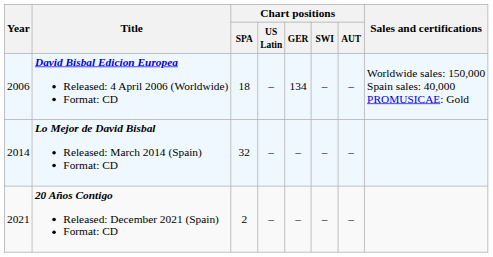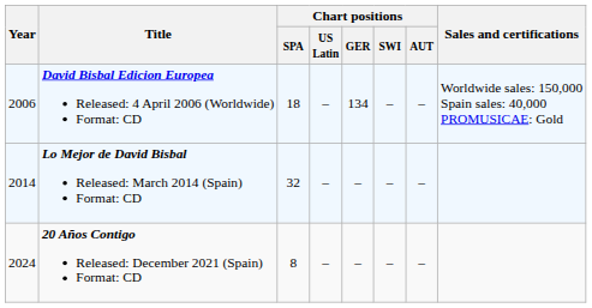 <table class="wikitable">
 <tr>
 <th rowspan="2">Year</th>
 <th rowspan="2">Title</th>
 <th colspan="5">Chart positions</th>
 <th rowspan="2">Sales and certifications</th>
 </tr>
 <tr bgcolor="#DDDDDD">
 <th width="30"><small>SPA</small><br></th>
 <th width="30"><small>US Latin</small></th>
 <th width="30"><small>GER</small></th>
 <th width="30"><small>SWI</small></th>
 <th width="30"><small>AUT</small></th>
 </tr>
 <tr bgcolor="#F0F8FF">
 <td rowspan=>2006</td>
 <td><strong><em><a href='#'>David Bisbal Edicion Europea</a></em></strong><br><ul><li>Released: 4 April 2006 (Worldwide)</li><li>Format: CD</li></ul></td>
 <td align="center">18</td>
 <td align="center">–</td>
 <td align="center">134</td>
 <td align="center">–</td>
 <td align="center">–</td>
 <td>Worldwide sales: 150,000<br> Spain sales: 40,000<br><a href='#'>PROMUSICAE</a>: Gold</td>
 </tr>
 <tr bgcolor="#F0F8FF">
 <td>2014</td>
 <td><strong><em>Lo Mejor de David Bisbal</em></strong><br><ul><li>Released: March 2014 (Spain)</li><li>Format: CD</li></ul></td>
 <td align="center">32</td>
 <td align="center">–</td>
 <td align="center">–</td>
 <td align="center">–</td>
 <td align="center">–</td>
 <td></td>
 </tr>
 <tr>
-<td>2021</td>
+<td>2024</td>
 <td><strong><em>20 Años Contigo</em></strong><br><ul><li>Released: December 2021 (Spain)</li><li>Format: CD</li></ul></td>
-<td align="center">2<br></td>
+<td align="center">8<br></td>
 <td align="center">–</td>
 <td align="center">–</td>
 <td align="center">–</td>
 <td align="center">–</td>
 <td></td>
 </tr>
 </table>
